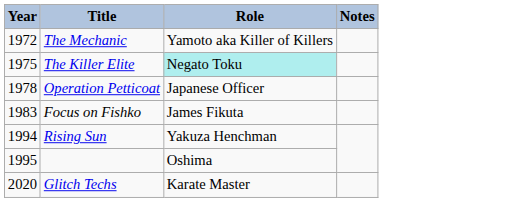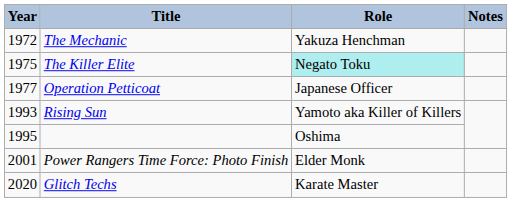 <table class="wikitable" style="font-size: 95%;">
 <tr>
 <th style="background:#B0C4DE;">Year</th>
 <th style="background:#B0C4DE;">Title</th>
 <th style="background:#B0C4DE;">Role</th>
 <th style="background:#B0C4DE;">Notes</th>
 </tr>
 <tr>
 <td>1972</td>
 <td><em><a href='#'>The Mechanic</a></em></td>
-<td>Yamoto aka Killer of Killers</td>
+<td>Yakuza Henchman</td>
 <td> </td>
 </tr>
 <tr>
 <td>1975</td>
 <td><em><a href='#'>The Killer Elite</a></em></td>
 <td style="background: paleturquoise;">Negato Toku</td>
 <td> </td>
 </tr>
 <tr>
-<td>1978</td>
+<td>1977</td>
 <td><em><a href='#'>Operation Petticoat</a></em></td>
 <td>Japanese Officer</td>
 <td> </td>
 </tr>
 <tr>
-<td>1983</td>
-<td><em>Focus on Fishko</em></td>
-<td>James Fikuta</td>
-<td></td>
-</tr>
-<tr>
-<td>1994</td>
+<td>1993</td>
 <td><em><a href='#'>Rising Sun</a></em></td>
-<td>Yakuza Henchman</td>
+<td>Yamoto aka Killer of Killers</td>
 </tr>
 <tr>
 <td>1995</td>
 <td><em></em></td>
 <td>Oshima</td>
+</tr>
+<tr>
+<td>2001</td>
+<td><em>Power Rangers Time Force: Photo Finish</em></td>
+<td>Elder Monk</td>
+<td></td>
 </tr>
 <tr>
 <td>2020</td>
 <td><em><a href='#'>Glitch Techs</a></em></td>
 <td>Karate Master</td>
 <td></td>
 </tr>
 </table>
